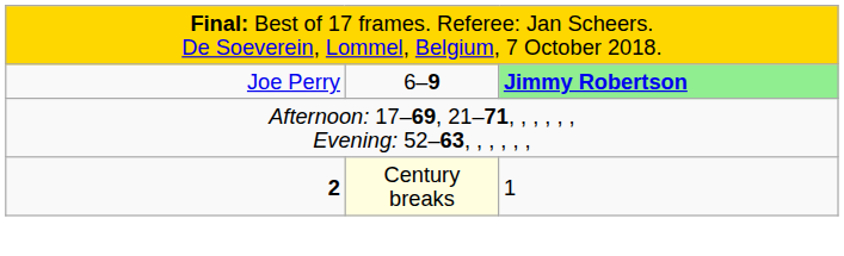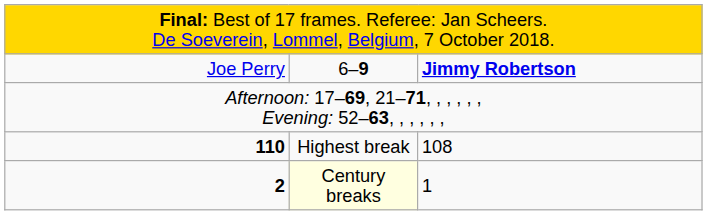 <table class="wikitable" style="font-size: 95%; margin: 1em auto 1em auto;">
 <tr>
 <td colspan="3" align="center" bgcolor="#ffd700"><strong>Final:</strong> Best of 17 frames. Referee: Jan Scheers.<br><a href='#'>De Soeverein</a>, <a href='#'>Lommel</a>, <a href='#'>Belgium</a>, 7 October 2018.</td>
 </tr>
 <tr>
 <td width="230" align="right"><a href='#'>Joe Perry</a><br></td>
 <td width="100" align="center">6–<strong>9</strong></td>
-<td width="230" style="background: lightgreen;"><strong><a href='#'>Jimmy Robertson</a></strong><br></td>
+<td width="230"><strong><a href='#'>Jimmy Robertson</a></strong><br></td>
 </tr>
 <tr>
 <td colspan="3" align="center" style="font-size: 100%"><em>Afternoon:</em> 17–<strong>69</strong>, 21–<strong>71</strong>, , , , , ,  <br><em>Evening:</em> 52–<strong>63</strong>, , , , , , </td>
+</tr>
+<tr>
+<td align="right"><strong>110</strong></td>
+<td align="center">Highest break</td>
+<td>108</td>
 </tr>
 <tr>
 <td align="right"><strong>2</strong></td>
 <td align="center" style="background: lightyellow;">Century breaks</td>
 <td>1</td>
 </tr>
 </table>
